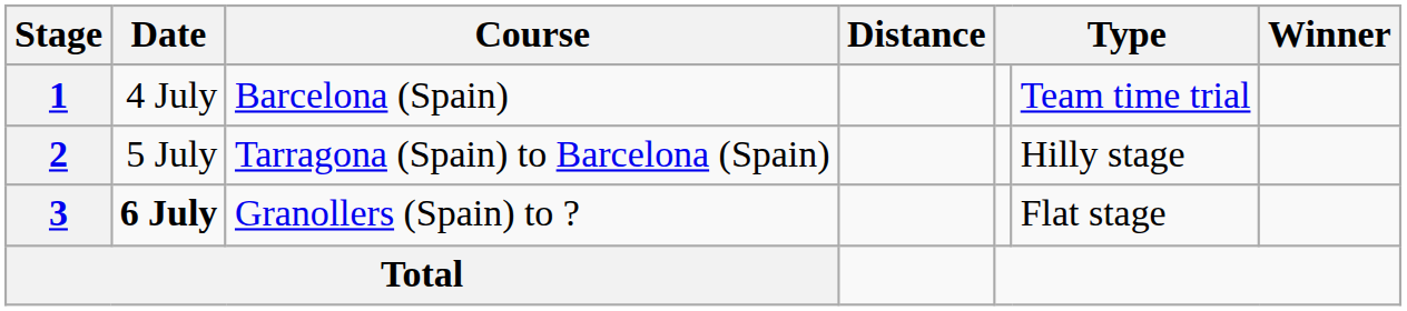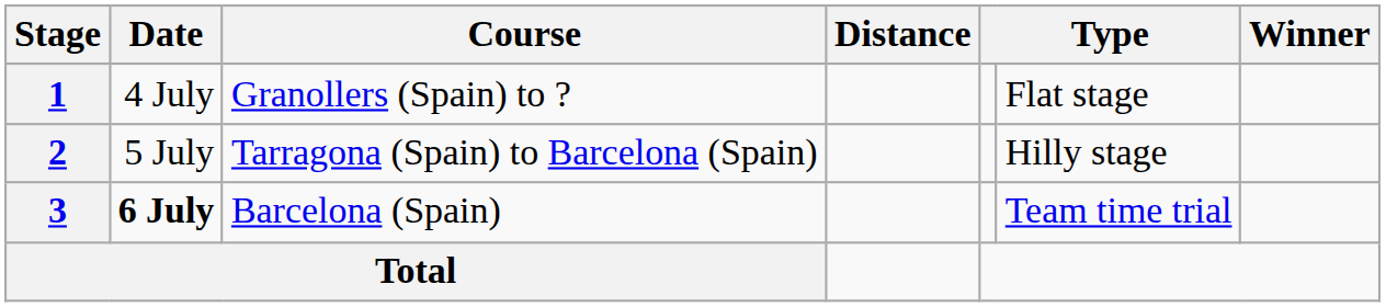 <table class="wikitable sortable">
 <tr>
 <th scope="col">Stage</th>
 <th scope="col">Date</th>
 <th scope="col">Course</th>
 <th scope="col">Distance</th>
 <th colspan="2" scope="col">Type</th>
 <th scope="col">Winner</th>
 </tr>
 <tr>
 <th scope="row"><a href='#'>1</a></th>
 <td style="text-align:right">4 July</td>
-<td><a href='#'>Barcelona</a> (Spain)</td>
+<td><a href='#'>Granollers</a> (Spain) to ?</td>
 <td style="text-align:center;"></td>
 <td></td>
-<td><a href='#'>Team time trial</a></td>
+<td>Flat stage</td>
 <td></td>
 </tr>
 <tr>
 <th scope="row"><a href='#'>2</a></th>
 <td style="text-align:right">5 July</td>
 <td><a href='#'>Tarragona</a> (Spain) to <a href='#'>Barcelona</a> (Spain)</td>
 <td style="text-align:center;"></td>
 <td></td>
 <td>Hilly stage</td>
 <td></td>
 </tr>
 <tr>
 <th scope="row"><a href='#'>3</a></th>
 <td style="text-align:right"><strong>6 July</strong></td>
-<td><a href='#'>Granollers</a> (Spain) to ?</td>
+<td><a href='#'>Barcelona</a> (Spain)</td>
 <td style="text-align:center;"></td>
 <td></td>
-<td>Flat stage</td>
+<td><a href='#'>Team time trial</a></td>
 <td></td>
 </tr>
 <tr class=sortbottom>
 <th colspan="3">Total</th>
 <td style="text-align:center"></td>
 <td colspan="3"></td>
 </tr>
 </table>
